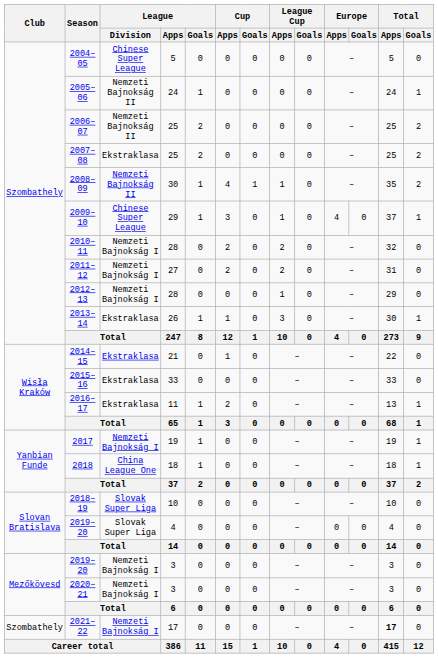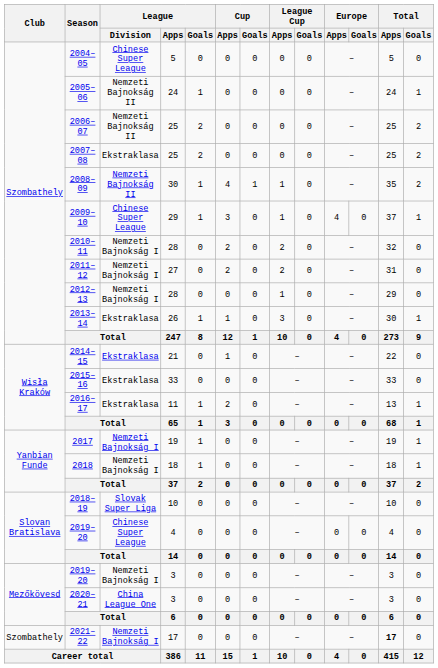 <table class="wikitable" style="text-align:center">
 <tr>
 <th rowspan="2">Club</th>
 <th rowspan="2">Season</th>
 <th colspan="3">League</th>
 <th colspan="2">Cup</th>
 <th colspan="2">League Cup</th>
 <th colspan="2">Europe</th>
 <th colspan="2">Total</th>
 </tr>
 <tr>
 <th>Division</th>
 <th>Apps</th>
 <th>Goals</th>
 <th>Apps</th>
 <th>Goals</th>
 <th>Apps</th>
 <th>Goals</th>
 <th>Apps</th>
 <th>Goals</th>
 <th>Apps</th>
 <th>Goals</th>
 </tr>
 <tr>
 <td rowspan="11"><a href='#'>Szombathely</a></td>
 <td><a href='#'>2004–05</a></td>
 <td><a href='#'>Chinese Super League</a></td>
 <td>5</td>
 <td>0</td>
 <td>0</td>
 <td>0</td>
 <td>0</td>
 <td>0</td>
 <td colspan="2">–</td>
 <td>5</td>
 <td>0</td>
 </tr>
 <tr>
 <td><a href='#'>2005–06</a></td>
 <td>Nemzeti Bajnokság II</td>
 <td>24</td>
 <td>1</td>
 <td>0</td>
 <td>0</td>
 <td>0</td>
 <td>0</td>
 <td colspan="2">–</td>
 <td>24</td>
 <td>1</td>
 </tr>
 <tr>
 <td><a href='#'>2006–07</a></td>
 <td>Nemzeti Bajnokság II</td>
 <td>25</td>
 <td>2</td>
 <td>0</td>
 <td>0</td>
 <td>0</td>
 <td>0</td>
 <td colspan="2">–</td>
 <td>25</td>
 <td>2</td>
 </tr>
 <tr>
 <td><a href='#'>2007–08</a></td>
 <td>Ekstraklasa</td>
 <td>25</td>
 <td>2</td>
 <td>0</td>
 <td>0</td>
 <td>0</td>
 <td>0</td>
 <td colspan="2">–</td>
 <td>25</td>
 <td>2</td>
 </tr>
 <tr>
 <td><a href='#'>2008–09</a></td>
 <td><a href='#'>Nemzeti Bajnokság II</a></td>
 <td>30</td>
 <td>1</td>
 <td>4</td>
 <td>1</td>
 <td>1</td>
 <td>0</td>
 <td colspan="2">–</td>
 <td>35</td>
 <td>2</td>
 </tr>
 <tr>
 <td><a href='#'>2009–10</a></td>
 <td><a href='#'>Chinese Super League</a></td>
 <td>29</td>
 <td>1</td>
 <td>3</td>
 <td>0</td>
 <td>1</td>
 <td>0</td>
 <td>4</td>
 <td>0</td>
 <td>37</td>
 <td>1</td>
 </tr>
 <tr>
 <td><a href='#'>2010–11</a></td>
 <td>Nemzeti Bajnokság I</td>
 <td>28</td>
 <td>0</td>
 <td>2</td>
 <td>0</td>
 <td>2</td>
 <td>0</td>
 <td colspan="2">–</td>
 <td>32</td>
 <td>0</td>
 </tr>
 <tr>
 <td><a href='#'>2011–12</a></td>
 <td>Nemzeti Bajnokság I</td>
 <td>27</td>
 <td>0</td>
 <td>2</td>
 <td>0</td>
 <td>2</td>
 <td>0</td>
 <td colspan="2">–</td>
 <td>31</td>
 <td>0</td>
 </tr>
 <tr>
 <td><a href='#'>2012–13</a></td>
 <td>Nemzeti Bajnokság I</td>
 <td>28</td>
 <td>0</td>
 <td>0</td>
 <td>0</td>
 <td>1</td>
 <td>0</td>
 <td colspan="2">–</td>
 <td>29</td>
 <td>0</td>
 </tr>
 <tr>
 <td><a href='#'>2013–14</a></td>
 <td>Ekstraklasa</td>
 <td>26</td>
 <td>1</td>
 <td>1</td>
 <td>0</td>
 <td>3</td>
 <td>0</td>
 <td colspan="2">–</td>
 <td>30</td>
 <td>1</td>
 </tr>
 <tr>
 <th colspan="2">Total</th>
 <th>247</th>
 <th>8</th>
 <th>12</th>
 <th>1</th>
 <th>10</th>
 <th>0</th>
 <th>4</th>
 <th>0</th>
 <th>273</th>
 <th>9</th>
 </tr>
 <tr>
 <td rowspan="4"><a href='#'>Wisła Kraków</a></td>
 <td><a href='#'>2014–15</a></td>
 <td><a href='#'>Ekstraklasa</a></td>
 <td>21</td>
 <td>0</td>
 <td>1</td>
 <td>0</td>
 <td colspan="2">–</td>
 <td colspan="2">–</td>
 <td>22</td>
 <td>0</td>
 </tr>
 <tr>
 <td><a href='#'>2015–16</a></td>
 <td>Ekstraklasa</td>
 <td>33</td>
 <td>0</td>
 <td>0</td>
 <td>0</td>
 <td colspan="2">–</td>
 <td colspan="2">–</td>
 <td>33</td>
 <td>0</td>
 </tr>
 <tr>
 <td><a href='#'>2016–17</a></td>
 <td>Ekstraklasa</td>
 <td>11</td>
 <td>1</td>
 <td>2</td>
 <td>0</td>
 <td colspan="2">–</td>
 <td colspan="2">–</td>
 <td>13</td>
 <td>1</td>
 </tr>
 <tr>
 <th colspan="2">Total</th>
 <th>65</th>
 <th>1</th>
 <th>3</th>
 <th>0</th>
 <th>0</th>
 <th>0</th>
 <th>0</th>
 <th>0</th>
 <th>68</th>
 <th>1</th>
 </tr>
 <tr>
 <td rowspan="3"><a href='#'>Yanbian Funde</a></td>
 <td><a href='#'>2017</a></td>
 <td><a href='#'>Nemzeti Bajnokság I</a></td>
 <td>19</td>
 <td>1</td>
 <td>0</td>
 <td>0</td>
 <td colspan="2">–</td>
 <td colspan="2">–</td>
 <td>19</td>
 <td>1</td>
 </tr>
 <tr>
 <td><a href='#'>2018</a></td>
-<td><a href='#'>China League One</a></td>
+<td>Nemzeti Bajnokság I</td>
 <td>18</td>
 <td>1</td>
 <td>0</td>
 <td>0</td>
 <td colspan="2">–</td>
 <td colspan="2">–</td>
 <td>18</td>
 <td>1</td>
 </tr>
 <tr>
 <th colspan="2">Total</th>
 <th>37</th>
 <th>2</th>
 <th>0</th>
 <th>0</th>
 <th>0</th>
 <th>0</th>
 <th>0</th>
 <th>0</th>
 <th>37</th>
 <th>2</th>
 </tr>
 <tr>
 <td rowspan="3"><a href='#'>Slovan Bratislava</a></td>
 <td><a href='#'>2018–19</a></td>
 <td><a href='#'>Slovak Super Liga</a></td>
 <td>10</td>
 <td>0</td>
 <td>0</td>
 <td>0</td>
 <td colspan="2">–</td>
 <td colspan="2">–</td>
 <td>10</td>
 <td>0</td>
 </tr>
 <tr>
 <td><a href='#'>2019–20</a></td>
-<td>Slovak Super Liga</td>
+<td><a href='#'>Chinese Super League</a></td>
 <td>4</td>
 <td>0</td>
 <td>0</td>
 <td>0</td>
 <td colspan="2">–</td>
 <td>0</td>
 <td>0</td>
 <td>4</td>
 <td>0</td>
 </tr>
 <tr>
 <th colspan="2">Total</th>
 <th>14</th>
 <th>0</th>
 <th>0</th>
 <th>0</th>
 <th>0</th>
 <th>0</th>
 <th>0</th>
 <th>0</th>
 <th>14</th>
 <th>0</th>
 </tr>
 <tr>
 <td rowspan="3"><a href='#'>Mezőkövesd</a></td>
 <td><a href='#'>2019–20</a></td>
 <td>Nemzeti Bajnokság I</td>
 <td>3</td>
 <td>0</td>
 <td>0</td>
 <td>0</td>
 <td colspan="2">–</td>
 <td colspan="2">–</td>
 <td>3</td>
 <td>0</td>
 </tr>
 <tr>
 <td><a href='#'>2020–21</a></td>
-<td>Nemzeti Bajnokság I</td>
+<td><a href='#'>China League One</a></td>
 <td>3</td>
 <td>0</td>
 <td>0</td>
 <td>0</td>
 <td colspan="2">–</td>
 <td colspan="2">–</td>
 <td>3</td>
 <td>0</td>
 </tr>
 <tr>
 <th colspan="2">Total</th>
 <th>6</th>
 <th>0</th>
 <th>0</th>
 <th>0</th>
 <th>0</th>
 <th>0</th>
 <th>0</th>
 <th>0</th>
 <th>6</th>
 <th>0</th>
 </tr>
 <tr>
 <td>Szombathely</td>
 <td><a href='#'>2021–22</a></td>
 <td><a href='#'>Nemzeti Bajnokság I</a></td>
 <td>17</td>
 <td>0</td>
 <td>0</td>
 <td>0</td>
 <td colspan="2">–</td>
 <td colspan="2">–</td>
 <td><strong>17</strong></td>
 <td>0</td>
 </tr>
 <tr>
 <th colspan="3">Career total</th>
 <th>386</th>
 <th>11</th>
 <th>15</th>
 <th>1</th>
 <th>10</th>
 <th>0</th>
 <th>4</th>
 <th>0</th>
 <th>415</th>
 <th>12</th>
 </tr>
 </table>
